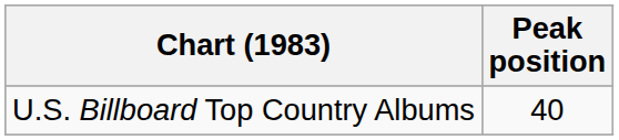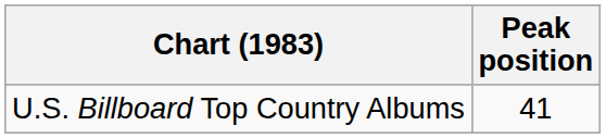 <table class="wikitable">
 <tr>
 <th>Chart (1983)</th>
 <th>Peak<br>position</th>
 </tr>
 <tr>
 <td>U.S. <em>Billboard</em> Top Country Albums</td>
-<td align="center">40</td>
+<td align="center">41</td>
 </tr>
 </table>
